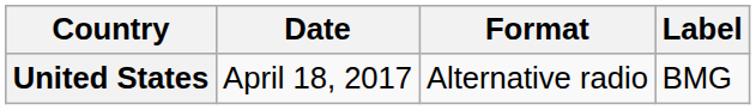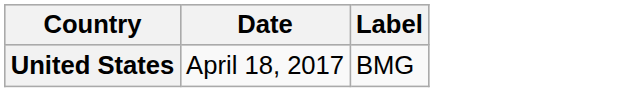 <table class="wikitable plainrowheaders">
 <tr>
 <th scope="col">Country</th>
 <th scope="col">Date</th>
-<th scope="col">Format</th>
 <th scope="col">Label</th>
 </tr>
 <tr>
 <th scope="row">United States</th>
 <td>April 18, 2017</td>
-<td>Alternative radio</td>
 <td>BMG</td>
 </tr>
 </table>
